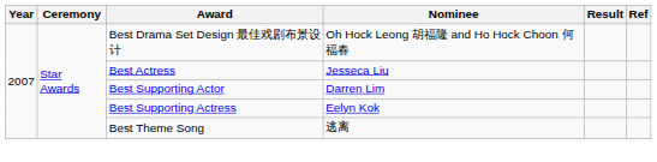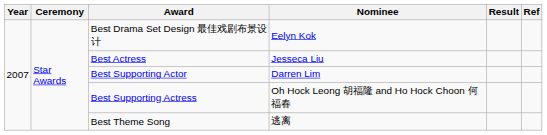 <table class="wikitable">
 <tr>
 <th>Year</th>
 <th>Ceremony</th>
 <th>Award</th>
 <th>Nominee</th>
 <th>Result</th>
 <th>Ref</th>
 </tr>
 <tr>
 <td rowspan="5">2007</td>
 <td rowspan="5"><a href='#'>Star Awards</a></td>
 <td>Best Drama Set Design 最佳戏剧布景设计</td>
-<td>Oh Hock Leong 胡福隆 and Ho Hock Choon 何福春</td>
+<td><a href='#'>Eelyn Kok</a></td>
 <td></td>
 <td></td>
 </tr>
 <tr>
 <td><a href='#'>Best Actress</a></td>
 <td><a href='#'>Jesseca Liu</a></td>
 <td></td>
 <td></td>
 </tr>
 <tr>
 <td><a href='#'>Best Supporting Actor</a></td>
 <td><a href='#'>Darren Lim</a></td>
 <td></td>
 <td></td>
 </tr>
 <tr>
 <td><a href='#'>Best Supporting Actress</a></td>
-<td><a href='#'>Eelyn Kok</a></td>
+<td>Oh Hock Leong 胡福隆 and Ho Hock Choon 何福春</td>
 <td></td>
 <td></td>
 </tr>
 <tr>
 <td>Best Theme Song</td>
 <td>逃离 </td>
 <td></td>
 <td></td>
 </tr>
 </table>
